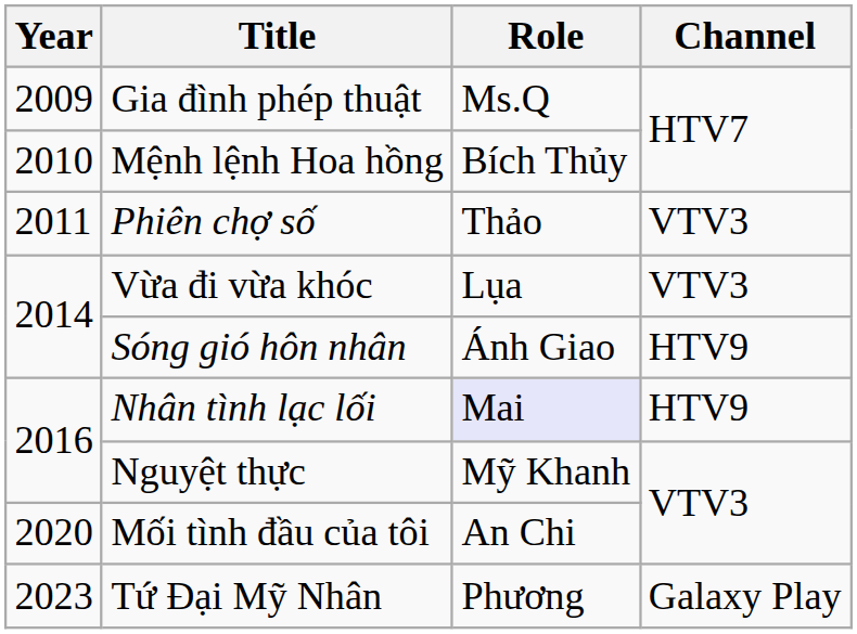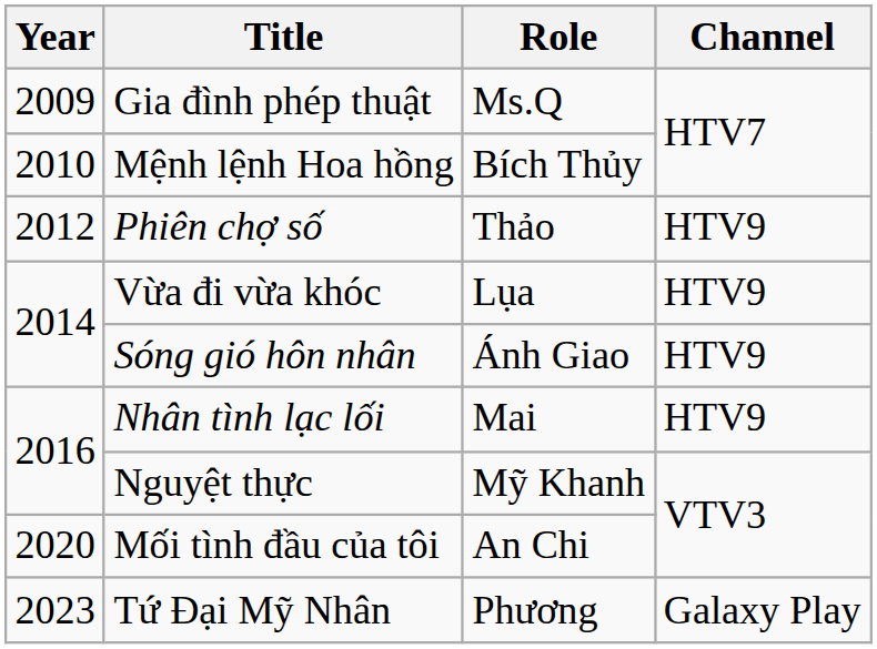 <table class="wikitable">
 <tr>
 <th>Year</th>
 <th>Title</th>
 <th>Role</th>
 <th>Channel</th>
 </tr>
 <tr>
 <td>2009</td>
 <td>Gia đình phép thuật</td>
 <td>Ms.Q</td>
 <td rowspan="2">HTV7</td>
 </tr>
 <tr>
 <td>2010</td>
 <td>Mệnh lệnh Hoa hồng</td>
 <td>Bích Thủy</td>
 </tr>
 <tr>
-<td>2011</td>
+<td>2012</td>
 <td><em>Phiên chợ số</em></td>
 <td>Thảo</td>
-<td>VTV3</td>
+<td>HTV9</td>
 </tr>
 <tr>
 <td rowspan="2">2014</td>
 <td>Vừa đi vừa khóc</td>
 <td>Lụa</td>
-<td>VTV3</td>
+<td>HTV9</td>
 </tr>
 <tr>
 <td><em>Sóng gió hôn nhân</em></td>
 <td>Ánh Giao</td>
 <td>HTV9</td>
 </tr>
 <tr>
 <td rowspan="2">2016</td>
 <td><em>Nhân tình lạc lối</em></td>
-<td style="background: lavender;">Mai</td>
+<td>Mai</td>
 <td>HTV9</td>
 </tr>
 <tr>
 <td>Nguyệt thực</td>
 <td>Mỹ Khanh</td>
 <td rowspan="2">VTV3</td>
 </tr>
 <tr>
 <td>2020</td>
 <td>Mối tình đầu của tôi</td>
 <td>An Chi</td>
 </tr>
 <tr>
 <td>2023</td>
 <td>Tứ Đại Mỹ Nhân</td>
 <td>Phương</td>
 <td>Galaxy Play</td>
 </tr>
 </table>
